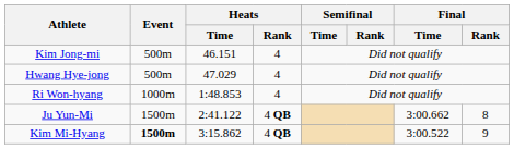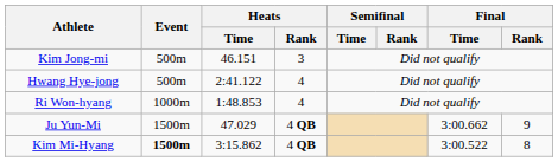 <table class="wikitable" style="font-size:90%; text-align:center; width:600px">
 <tr>
 <th rowspan="2">Athlete</th>
 <th rowspan="2">Event</th>
 <th colspan="2">Heats</th>
 <th colspan="2">Semifinal</th>
 <th colspan="2">Final</th>
 </tr>
 <tr>
 <th>Time</th>
 <th>Rank</th>
 <th>Time</th>
 <th>Rank</th>
 <th>Time</th>
 <th>Rank</th>
 </tr>
 <tr>
 <td><a href='#'>Kim Jong-mi</a></td>
 <td>500m</td>
 <td>46.151</td>
-<td>4</td>
+<td>3</td>
 <td colspan=4><em>Did not qualify</em></td>
 </tr>
 <tr>
 <td><a href='#'>Hwang Hye-jong</a></td>
 <td>500m</td>
-<td>47.029</td>
+<td>2:41.122</td>
 <td>4</td>
 <td colspan=4><em>Did not qualify</em></td>
 </tr>
 <tr>
 <td><a href='#'>Ri Won-hyang</a></td>
 <td>1000m</td>
 <td>1:48.853</td>
 <td>4</td>
 <td colspan=4><em>Did not qualify</em></td>
 </tr>
 <tr>
 <td><a href='#'>Ju Yun-Mi</a></td>
 <td>1500m</td>
-<td>2:41.122</td>
+<td>47.029</td>
 <td>4 <strong>QB</strong></td>
 <td colspan=2 bgcolor=wheat></td>
 <td>3:00.662</td>
-<td>8</td>
+<td>9</td>
 </tr>
 <tr>
 <td><a href='#'>Kim Mi-Hyang</a></td>
 <td><strong>1500m</strong></td>
 <td>3:15.862</td>
 <td>4 <strong>QB</strong></td>
 <td colspan=2 bgcolor=wheat></td>
 <td>3:00.522</td>
-<td>9</td>
+<td>8</td>
 </tr>
 </table>
